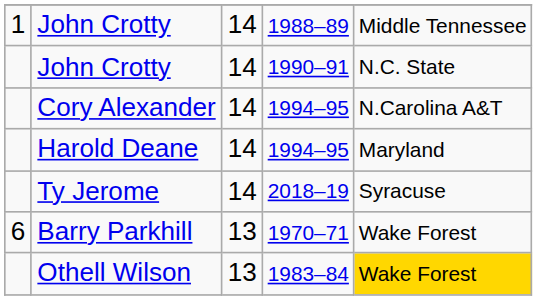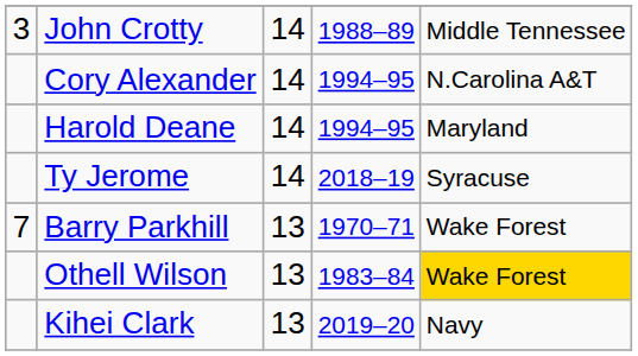 <table class="wikitable">
 <tr>
 </tr>
 <tr>
-<td>1</td>
+<td>3</td>
 <td><a href='#'>John Crotty</a></td>
 <td>14</td>
 <td style="font-size:80%;"><a href='#'>1988–89</a></td>
 <td style="font-size:80%;">Middle Tennessee</td>
-</tr>
-<tr>
-<td></td>
-<td><a href='#'>John Crotty</a></td>
-<td>14</td>
-<td style="font-size:80%;"><a href='#'>1990–91</a></td>
-<td style="font-size:80%;">N.C. State</td>
 </tr>
 <tr>
 <td></td>
 <td><a href='#'>Cory Alexander</a></td>
 <td>14</td>
 <td style="font-size:80%;"><a href='#'>1994–95</a></td>
 <td style="font-size:80%;">N.Carolina A&T</td>
 </tr>
 <tr>
 <td></td>
 <td><a href='#'>Harold Deane</a></td>
 <td>14</td>
 <td style="font-size:80%;"><a href='#'>1994–95</a></td>
 <td style="font-size:80%;">Maryland</td>
 </tr>
 <tr>
 <td></td>
 <td><a href='#'>Ty Jerome</a></td>
 <td>14</td>
 <td style="font-size:80%;"><a href='#'>2018–19</a></td>
 <td style="font-size:80%;">Syracuse</td>
 </tr>
 <tr>
-<td>6</td>
+<td>7</td>
 <td><a href='#'>Barry Parkhill</a></td>
 <td>13</td>
 <td style="font-size:80%;"><a href='#'>1970–71</a></td>
 <td style="font-size:80%;">Wake Forest</td>
 </tr>
 <tr>
 <td></td>
 <td><a href='#'>Othell Wilson</a></td>
 <td>13</td>
 <td style="font-size:80%;"><a href='#'>1983–84</a></td>
 <td style="background: gold; font-size:80%;">Wake Forest</td>
 </tr>
+<tr>
+<td></td>
+<td><a href='#'>Kihei Clark</a></td>
+<td>13</td>
+<td style="font-size:80%;"><a href='#'>2019–20</a></td>
+<td style="font-size:80%;">Navy</td>
+</tr>
 </table>
